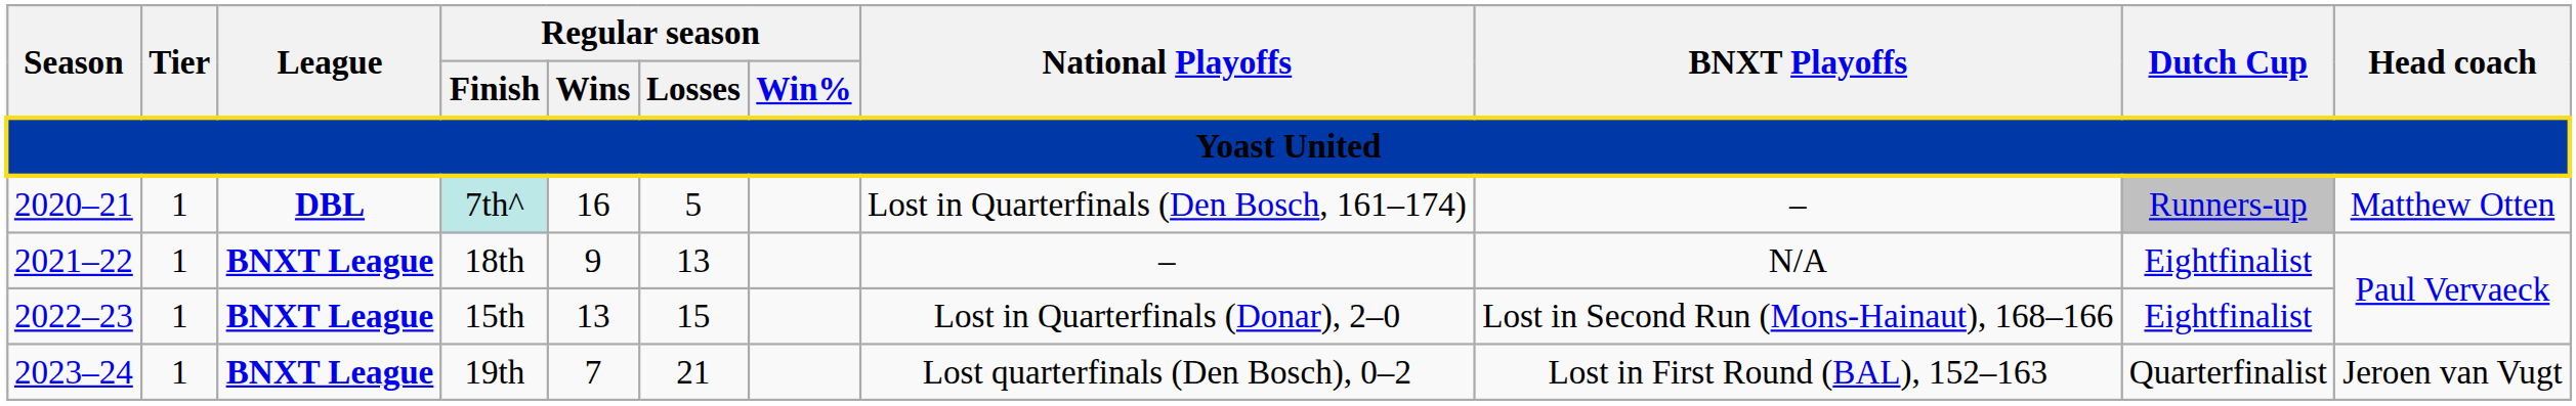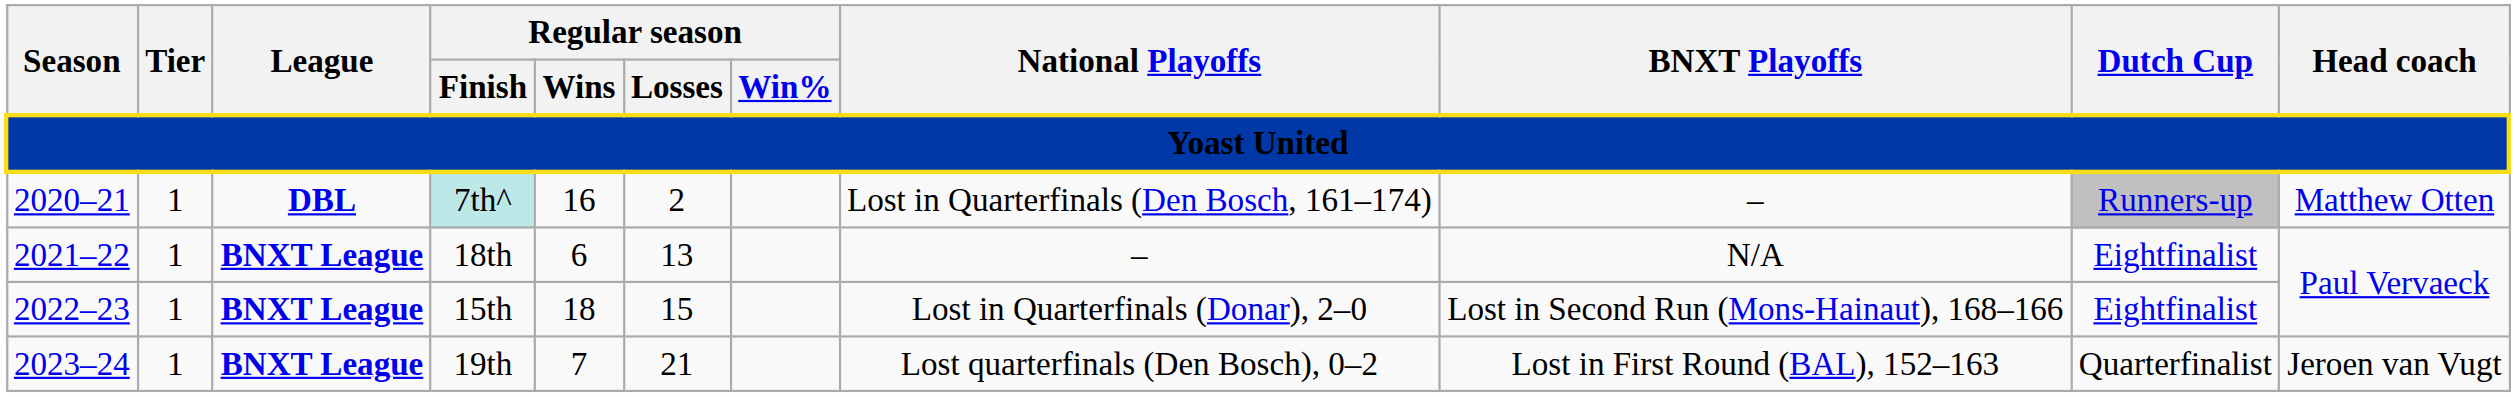 <table class="wikitable plainrowheaders" style="text-align:center; font-size:95%" summary="Season (sortable), Team, Conference, Conference finish (sortable), Division, Division finish (sortable), Wins (sortable), Losses (sortable), Win% (sortable), GB (sortable), Playoffs, Awards and Head coach">
 <tr>
 <th scope="col" rowspan=2>Season</th>
 <th scope="col" rowspan=2>Tier</th>
 <th scope="col" rowspan=2>League</th>
 <th colspan="4" scope="col">Regular season</th>
 <th scope="col" rowspan=2>National <a href='#'>Playoffs</a></th>
 <th scope="col" rowspan=2>BNXT <a href='#'>Playoffs</a></th>
 <th scope="col" rowspan=2><a href='#'>Dutch Cup</a></th>
 <th scope="col" rowspan=2>Head coach</th>
 </tr>
 <tr>
 <th scope="col">Finish</th>
 <th scope="col">Wins</th>
 <th scope="col">Losses</th>
 <th scope="col"><a href='#'>Win%</a></th>
 </tr>
 <tr class="sortbottom">
 <td colspan="12" class="unsortable" align="center" style="border:2px solid #f9dd17; background-color:#0038a7;"><span><strong>Yoast United</strong></span></td>
 </tr>
 <tr>
 <td><a href='#'>2020–21</a></td>
 <td>1</td>
 <td><strong><a href='#'>DBL</a></strong></td>
 <td bgcolor="bce8e8">7th^</td>
 <td>16</td>
-<td>5</td>
+<td>2</td>
 <td></td>
 <td>Lost in Quarterfinals (<a href='#'>Den Bosch</a>, 161–174)</td>
 <td>–</td>
 <td bgcolor=silver><a href='#'>Runners-up</a></td>
 <td><a href='#'>Matthew Otten</a></td>
 </tr>
 <tr>
 <td><a href='#'>2021–22</a></td>
 <td>1</td>
 <td><strong><a href='#'>BNXT League</a></strong></td>
 <td>18th</td>
-<td>9</td>
+<td>6</td>
 <td>13</td>
 <td></td>
 <td>–</td>
 <td>N/A</td>
 <td><a href='#'>Eightfinalist</a></td>
 <td rowspan="2"><a href='#'>Paul Vervaeck</a></td>
 </tr>
 <tr>
 <td><a href='#'>2022–23</a></td>
 <td>1</td>
 <td><strong><a href='#'>BNXT League</a></strong></td>
 <td>15th</td>
-<td>13</td>
+<td>18</td>
 <td>15</td>
 <td></td>
 <td>Lost in Quarterfinals (<a href='#'>Donar</a>), 2–0</td>
 <td>Lost in Second Run (<a href='#'>Mons-Hainaut</a>), 168–166</td>
 <td><a href='#'>Eightfinalist</a></td>
 </tr>
 <tr>
 <td><a href='#'>2023–24</a></td>
 <td>1</td>
 <td><strong><a href='#'>BNXT League</a></strong></td>
 <td>19th</td>
 <td>7</td>
 <td>21</td>
 <td></td>
 <td>Lost quarterfinals (Den Bosch), 0–2</td>
 <td>Lost in First Round (<a href='#'>BAL</a>), 152–163</td>
 <td>Quarterfinalist</td>
 <td>Jeroen van Vugt</td>
 </tr>
 </table>
